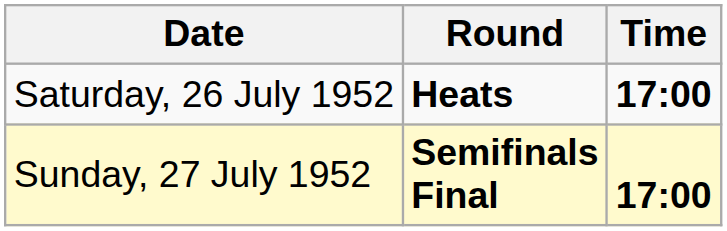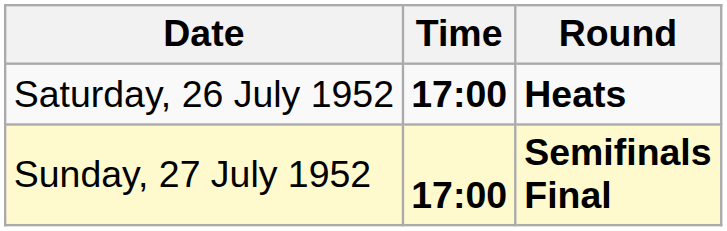 <table class="wikitable">
 <tr>
 <th>Date</th>
+<th>Time</th>
 <th>Round</th>
-<th>Time</th>
 </tr>
 <tr>
 <td>Saturday, 26 July 1952</td>
+<td><strong>17:00</strong></td>
 <td><strong>Heats</strong></td>
-<td><strong>17:00</strong></td>
 </tr>
 <tr style=background:lemonchiffon>
 <td>Sunday, 27 July 1952</td>
+<td> <br><strong>17:00</strong></td>
 <td><strong>Semifinals</strong><br><strong>Final</strong></td>
-<td> <br><strong>17:00</strong></td>
 </tr>
 </table>
